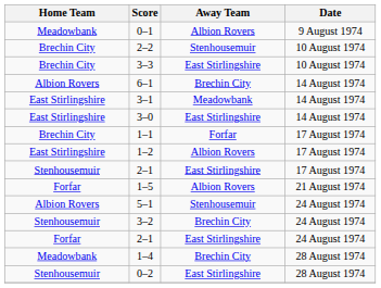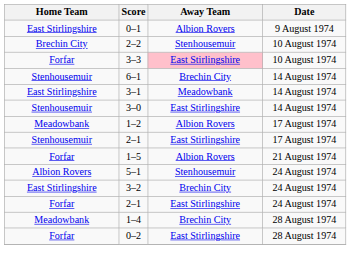 <table class="wikitable" style="text-align:center;">
 <tr>
 <th width=175>Home Team</th>
 <th width=20>Score</th>
 <th width=175>Away Team</th>
 <th width= 125>Date</th>
 </tr>
 <tr>
-<td><a href='#'>Meadowbank</a></td>
+<td><a href='#'>East Stirlingshire</a></td>
 <td>0–1</td>
 <td><a href='#'>Albion Rovers</a></td>
 <td>9 August 1974</td>
 </tr>
 <tr>
 <td><a href='#'>Brechin City</a></td>
 <td>2–2</td>
 <td><a href='#'>Stenhousemuir</a></td>
 <td>10 August 1974</td>
 </tr>
 <tr>
-<td><a href='#'>Brechin City</a></td>
+<td><a href='#'>Forfar</a></td>
 <td>3–3</td>
-<td><a href='#'>East Stirlingshire</a></td>
+<td style="background: pink;"><a href='#'>East Stirlingshire</a></td>
 <td>10 August 1974</td>
 </tr>
 <tr>
-<td><a href='#'>Albion Rovers</a></td>
+<td><a href='#'>Stenhousemuir</a></td>
 <td>6–1</td>
 <td><a href='#'>Brechin City</a></td>
 <td>14 August 1974</td>
 </tr>
 <tr>
 <td><a href='#'>East Stirlingshire</a></td>
 <td>3–1</td>
 <td><a href='#'>Meadowbank</a></td>
 <td>14 August 1974</td>
 </tr>
 <tr>
-<td><a href='#'>East Stirlingshire</a></td>
+<td><a href='#'>Stenhousemuir</a></td>
 <td>3–0</td>
 <td><a href='#'>East Stirlingshire</a></td>
 <td>14 August 1974</td>
 </tr>
 <tr>
-<td><a href='#'>Brechin City</a></td>
-<td>1–1</td>
-<td><a href='#'>Forfar</a></td>
-<td>17 August 1974</td>
-</tr>
-<tr>
-<td><a href='#'>East Stirlingshire</a></td>
+<td><a href='#'>Meadowbank</a></td>
 <td>1–2</td>
 <td><a href='#'>Albion Rovers</a></td>
 <td>17 August 1974</td>
 </tr>
 <tr>
 <td><a href='#'>Stenhousemuir</a></td>
 <td>2–1</td>
 <td><a href='#'>East Stirlingshire</a></td>
 <td>17 August 1974</td>
 </tr>
 <tr>
 <td><a href='#'>Forfar</a></td>
 <td>1–5</td>
 <td><a href='#'>Albion Rovers</a></td>
 <td>21 August 1974</td>
 </tr>
 <tr>
 <td><a href='#'>Albion Rovers</a></td>
 <td>5–1</td>
 <td><a href='#'>Stenhousemuir</a></td>
 <td>24 August 1974</td>
 </tr>
 <tr>
-<td><a href='#'>Stenhousemuir</a></td>
+<td><a href='#'>East Stirlingshire</a></td>
 <td>3–2</td>
 <td><a href='#'>Brechin City</a></td>
 <td>24 August 1974</td>
 </tr>
 <tr>
 <td><a href='#'>Forfar</a></td>
 <td>2–1</td>
 <td><a href='#'>East Stirlingshire</a></td>
 <td>24 August 1974</td>
 </tr>
 <tr>
 <td><a href='#'>Meadowbank</a></td>
 <td>1–4</td>
 <td><a href='#'>Brechin City</a></td>
 <td>28 August 1974</td>
 </tr>
 <tr>
-<td><a href='#'>Stenhousemuir</a></td>
+<td><a href='#'>Forfar</a></td>
 <td>0–2</td>
 <td><a href='#'>East Stirlingshire</a></td>
 <td>28 August 1974</td>
 </tr>
 <tr>
 </tr>
 </table>
